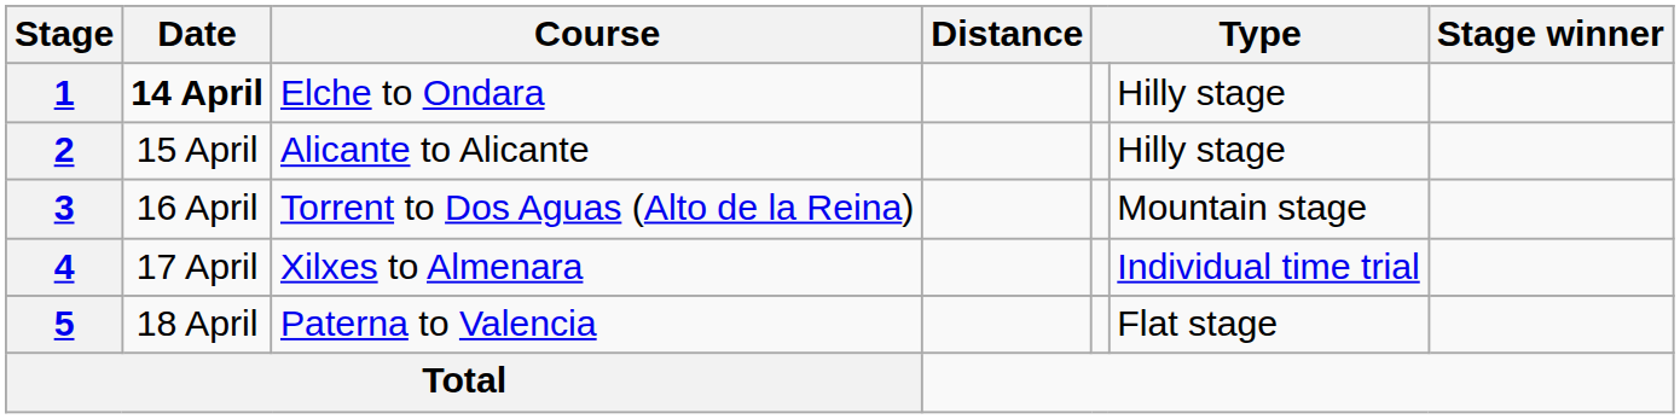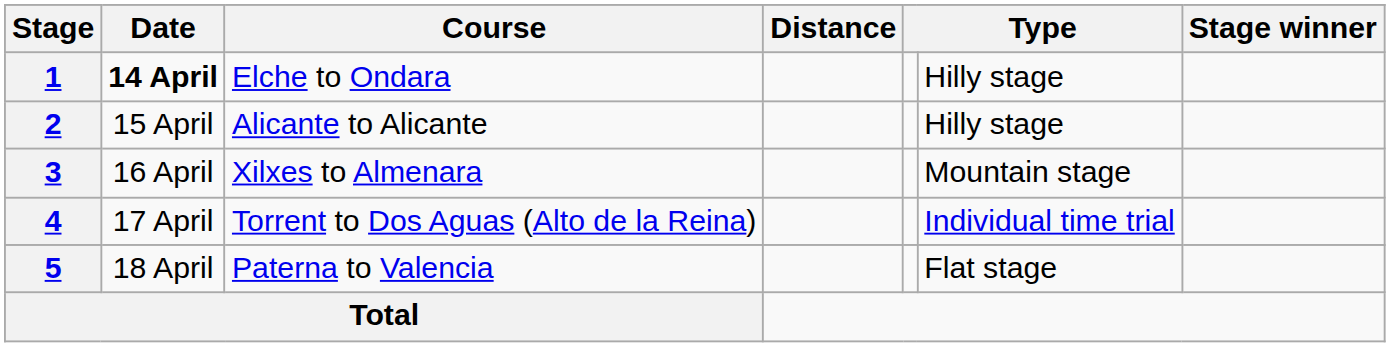 <table class="wikitable">
 <tr>
 <th scope="col">Stage</th>
 <th scope="col">Date</th>
 <th scope="col">Course</th>
 <th scope="col">Distance</th>
 <th scope="col" colspan="2">Type</th>
 <th scope="col">Stage winner</th>
 </tr>
 <tr>
 <th scope="row"><a href='#'>1</a></th>
 <td style="text-align:center;"><strong>14 April</strong></td>
 <td><a href='#'>Elche</a> to <a href='#'>Ondara</a></td>
 <td style="text-align:center;"></td>
 <td></td>
 <td>Hilly stage</td>
 <td></td>
 </tr>
 <tr>
 <th scope="row"><a href='#'>2</a></th>
 <td style="text-align:center;">15 April</td>
 <td><a href='#'>Alicante</a> to Alicante</td>
 <td style="text-align:center;"></td>
 <td></td>
 <td>Hilly stage</td>
 <td></td>
 </tr>
 <tr>
 <th scope="row"><a href='#'>3</a></th>
 <td style="text-align:center;">16 April</td>
-<td><a href='#'>Torrent</a> to <a href='#'>Dos Aguas</a> (<a href='#'>Alto de la Reina</a>)</td>
+<td><a href='#'>Xilxes</a> to <a href='#'>Almenara</a></td>
 <td style="text-align:center;"></td>
 <td></td>
 <td>Mountain stage</td>
 <td></td>
 </tr>
 <tr>
 <th scope="row"><a href='#'>4</a></th>
 <td style="text-align:center;">17 April</td>
-<td><a href='#'>Xilxes</a> to <a href='#'>Almenara</a></td>
+<td><a href='#'>Torrent</a> to <a href='#'>Dos Aguas</a> (<a href='#'>Alto de la Reina</a>)</td>
 <td style="text-align:center;"></td>
 <td></td>
 <td><a href='#'>Individual time trial</a></td>
 <td></td>
 </tr>
 <tr>
 <th scope="row"><a href='#'>5</a></th>
 <td style="text-align:center;">18 April</td>
 <td><a href='#'>Paterna</a> to <a href='#'>Valencia</a></td>
 <td style="text-align:center;"></td>
 <td></td>
 <td>Flat stage</td>
 <td></td>
 </tr>
 <tr>
 <th colspan="3">Total</th>
 <td colspan="5" style="text-align:center;"></td>
 </tr>
 </table>
